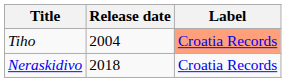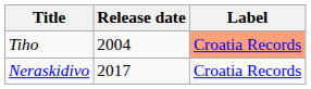 <table class="wikitable">
 <tr>
 <th>Title</th>
 <th>Release date</th>
 <th>Label</th>
 </tr>
 <tr>
 <td><em>Tiho</em></td>
 <td>2004</td>
 <td style="background: lightsalmon;"><a href='#'>Croatia Records</a></td>
 </tr>
 <tr>
 <td><em><a href='#'>Neraskidivo</a></em></td>
-<td>2018</td>
+<td>2017</td>
 <td><a href='#'>Croatia Records</a></td>
 </tr>
 </table>
